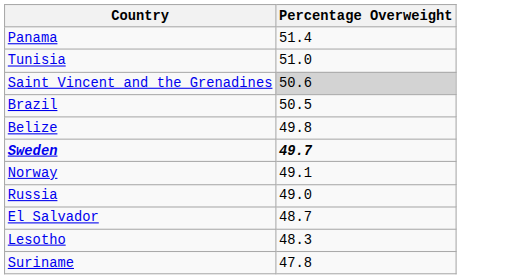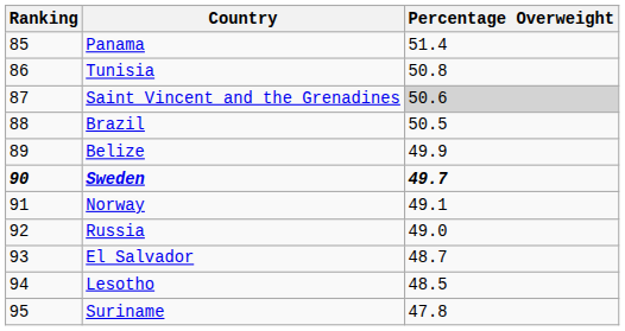 <table class="wikitable">
 <tr>
+<th>Ranking</th>
 <th>Country</th>
 <th>Percentage Overweight</th>
 </tr>
 <tr>
+<td>85</td>
 <td><a href='#'>Panama</a></td>
 <td>51.4</td>
 </tr>
 <tr>
+<td>86</td>
 <td><a href='#'>Tunisia</a></td>
-<td>51.0</td>
+<td>50.8</td>
 </tr>
 <tr>
+<td>87</td>
 <td><a href='#'>Saint Vincent and the Grenadines</a></td>
 <td style="background: lightgrey;">50.6</td>
 </tr>
 <tr>
+<td>88</td>
 <td><a href='#'>Brazil</a></td>
 <td>50.5</td>
 </tr>
 <tr>
+<td>89</td>
 <td><a href='#'>Belize</a></td>
-<td>49.8</td>
+<td>49.9</td>
 </tr>
 <tr>
+<td><strong><em>90</em></strong></td>
 <td><strong><em><a href='#'>Sweden</a></em></strong></td>
 <td><strong><em>49.7</em></strong></td>
 </tr>
 <tr>
+<td>91</td>
 <td><a href='#'>Norway</a></td>
 <td>49.1</td>
 </tr>
 <tr>
+<td>92</td>
 <td><a href='#'>Russia</a></td>
 <td>49.0</td>
 </tr>
 <tr>
+<td>93</td>
 <td><a href='#'>El Salvador</a></td>
 <td>48.7</td>
 </tr>
 <tr>
+<td>94</td>
 <td><a href='#'>Lesotho</a></td>
-<td>48.3</td>
+<td>48.5</td>
 </tr>
 <tr>
+<td>95</td>
 <td><a href='#'>Suriname</a></td>
 <td>47.8</td>
 </tr>
 </table>
